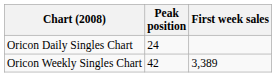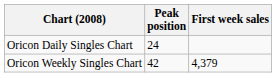 <table class="wikitable">
 <tr>
 <th>Chart (2008)</th>
 <th>Peak<br>position</th>
 <th>First week sales</th>
 </tr>
 <tr>
 <td>Oricon Daily Singles Chart</td>
 <td>24</td>
 <td></td>
 </tr>
 <tr>
 <td>Oricon Weekly Singles Chart</td>
 <td>42</td>
-<td>3,389</td>
+<td>4,379</td>
 </tr>
 </table>
